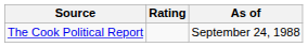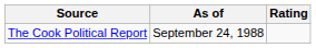 <table class="wikitable" style="text-align:center">
 <tr>
 <th>Source</th>
+<th>As of</th>
 <th>Rating</th>
-<th>As of</th>
 </tr>
 <tr>
 <td align="left"><a href='#'>The Cook Political Report</a></td>
+<td>September 24, 1988</td>
 <td></td>
-<td>September 24, 1988</td>
 </tr>
 </table>
